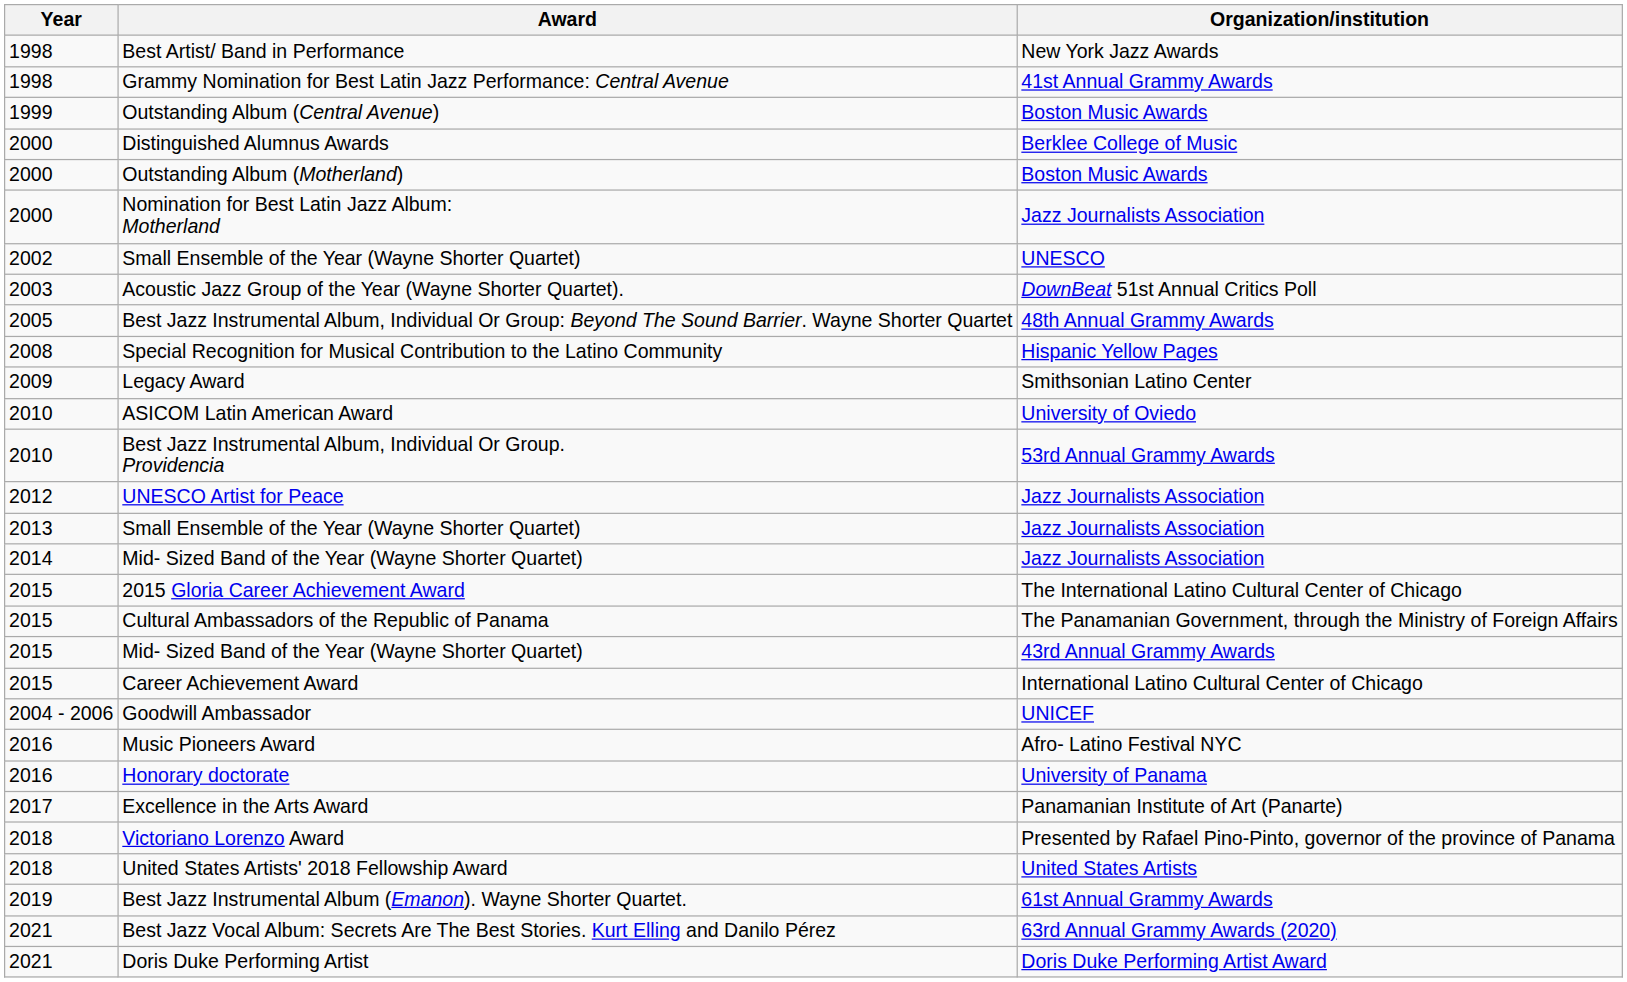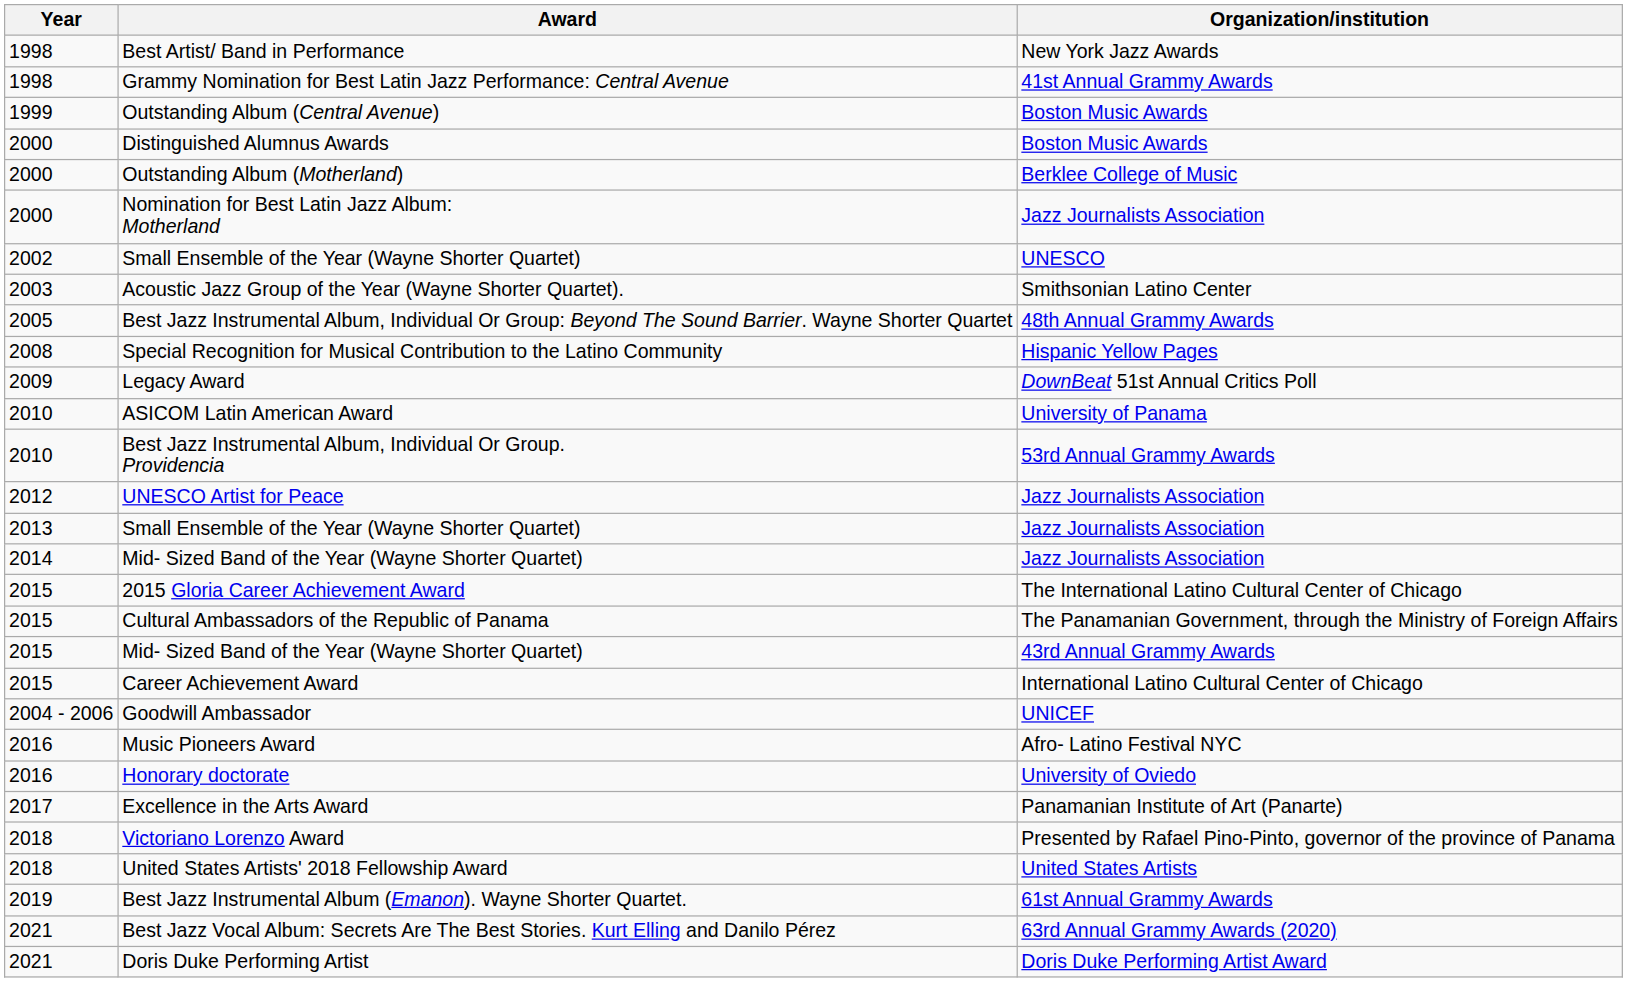 <table class="wikitable sortable">
 <tr>
 <th>Year</th>
 <th>Award</th>
 <th>Organization/institution</th>
 </tr>
 <tr>
 <td>1998</td>
 <td>Best Artist/ Band in Performance</td>
 <td>New York Jazz Awards</td>
 </tr>
 <tr>
 <td>1998</td>
 <td>Grammy Nomination for Best Latin Jazz Performance: <em>Central Avenue</em></td>
 <td><a href='#'>41st Annual Grammy Awards</a></td>
 </tr>
 <tr>
 <td>1999</td>
 <td>Outstanding Album (<em>Central Avenue</em>)</td>
 <td><a href='#'>Boston Music Awards</a></td>
 </tr>
 <tr>
 <td>2000</td>
 <td>Distinguished Alumnus Awards</td>
-<td><a href='#'>Berklee College of Music</a></td>
+<td><a href='#'>Boston Music Awards</a></td>
 </tr>
 <tr>
 <td>2000</td>
 <td>Outstanding Album (<em>Motherland</em>)</td>
-<td><a href='#'>Boston Music Awards</a></td>
+<td><a href='#'>Berklee College of Music</a></td>
 </tr>
 <tr>
 <td>2000</td>
 <td>Nomination for Best Latin Jazz Album:<br><em>Motherland</em></td>
 <td><a href='#'>Jazz Journalists Association</a></td>
 </tr>
 <tr>
 <td>2002</td>
 <td>Small Ensemble of the Year (Wayne Shorter Quartet)</td>
 <td><a href='#'>UNESCO</a></td>
 </tr>
 <tr>
 <td>2003</td>
 <td>Acoustic Jazz Group of the Year (Wayne Shorter Quartet).</td>
-<td><em><a href='#'>DownBeat</a></em> 51st Annual Critics Poll</td>
+<td>Smithsonian Latino Center</td>
 </tr>
 <tr>
 <td>2005</td>
 <td>Best Jazz Instrumental Album, Individual Or Group: <em>Beyond The Sound Barrier</em>. Wayne Shorter Quartet</td>
 <td><a href='#'>48th Annual Grammy Awards</a></td>
 </tr>
 <tr>
 <td>2008</td>
 <td>Special Recognition for Musical Contribution to the Latino Community</td>
 <td><a href='#'>Hispanic Yellow Pages</a></td>
 </tr>
 <tr>
 <td>2009</td>
 <td>Legacy Award</td>
-<td>Smithsonian Latino Center</td>
+<td><em><a href='#'>DownBeat</a></em> 51st Annual Critics Poll</td>
 </tr>
 <tr>
 <td>2010</td>
 <td>ASICOM Latin American Award</td>
-<td><a href='#'>University of Oviedo</a></td>
+<td><a href='#'>University of Panama</a></td>
 </tr>
 <tr>
 <td>2010</td>
 <td>Best Jazz Instrumental Album, Individual Or Group.<br><em>Providencia</em></td>
 <td><a href='#'>53rd Annual Grammy Awards</a></td>
 </tr>
 <tr>
 <td>2012</td>
 <td><a href='#'>UNESCO Artist for Peace</a></td>
 <td><a href='#'>Jazz Journalists Association</a></td>
 </tr>
 <tr>
 <td>2013</td>
 <td>Small Ensemble of the Year (Wayne Shorter Quartet)</td>
 <td><a href='#'>Jazz Journalists Association</a></td>
 </tr>
 <tr>
 <td>2014</td>
 <td>Mid- Sized Band of the Year (Wayne Shorter Quartet)</td>
 <td><a href='#'>Jazz Journalists Association</a></td>
 </tr>
 <tr>
 <td>2015</td>
 <td>2015 <a href='#'>Gloria Career Achievement Award</a></td>
 <td>The International Latino Cultural Center of Chicago</td>
 </tr>
 <tr>
 <td>2015</td>
 <td>Cultural Ambassadors of the Republic of Panama</td>
 <td>The Panamanian Government, through the Ministry of Foreign Affairs</td>
 </tr>
 <tr>
 <td>2015</td>
 <td>Mid- Sized Band of the Year (Wayne Shorter Quartet)</td>
 <td><a href='#'>43rd Annual Grammy Awards</a></td>
 </tr>
 <tr>
 <td>2015</td>
 <td>Career Achievement Award</td>
 <td>International Latino Cultural Center of Chicago</td>
 </tr>
 <tr>
 <td>2004 - 2006</td>
 <td>Goodwill Ambassador</td>
 <td><a href='#'>UNICEF</a></td>
 </tr>
 <tr>
 <td>2016</td>
 <td>Music Pioneers Award</td>
 <td>Afro- Latino Festival NYC</td>
 </tr>
 <tr>
 <td>2016</td>
 <td><a href='#'>Honorary doctorate</a></td>
-<td><a href='#'>University of Panama</a></td>
+<td><a href='#'>University of Oviedo</a></td>
 </tr>
 <tr>
 <td>2017</td>
 <td>Excellence in the Arts Award</td>
 <td>Panamanian Institute of Art (Panarte)</td>
 </tr>
 <tr>
 <td>2018</td>
 <td><a href='#'>Victoriano Lorenzo</a> Award</td>
 <td>Presented by Rafael Pino-Pinto, governor of the province of Panama</td>
 </tr>
 <tr>
 <td>2018</td>
 <td>United States Artists' 2018 Fellowship Award</td>
 <td><a href='#'>United States Artists</a></td>
 </tr>
 <tr>
 <td>2019</td>
 <td>Best Jazz Instrumental Album (<em><a href='#'>Emanon</a></em>). Wayne Shorter Quartet.</td>
 <td><a href='#'>61st Annual Grammy Awards</a></td>
 </tr>
 <tr>
 <td>2021</td>
 <td>Best Jazz Vocal Album: Secrets Are The Best Stories. <a href='#'>Kurt Elling</a> and Danilo Pérez</td>
 <td><a href='#'>63rd Annual Grammy Awards (2020)</a></td>
 </tr>
 <tr>
 <td>2021</td>
 <td>Doris Duke Performing Artist</td>
 <td><a href='#'>Doris Duke Performing Artist Award</a></td>
 </tr>
 </table>
